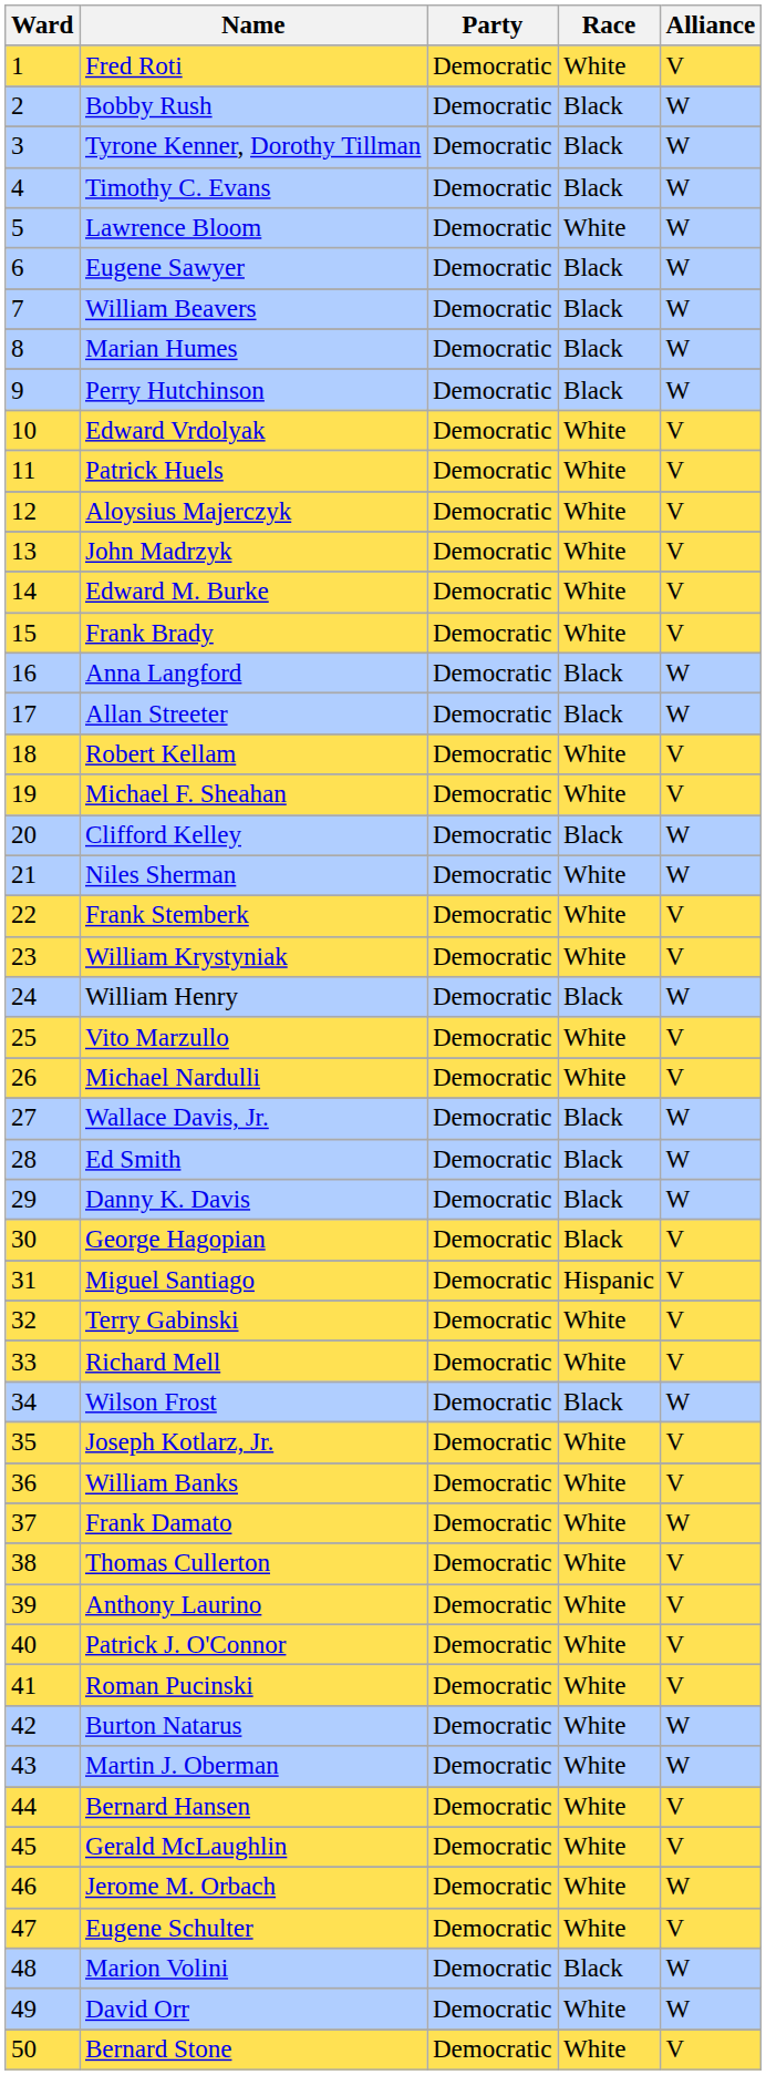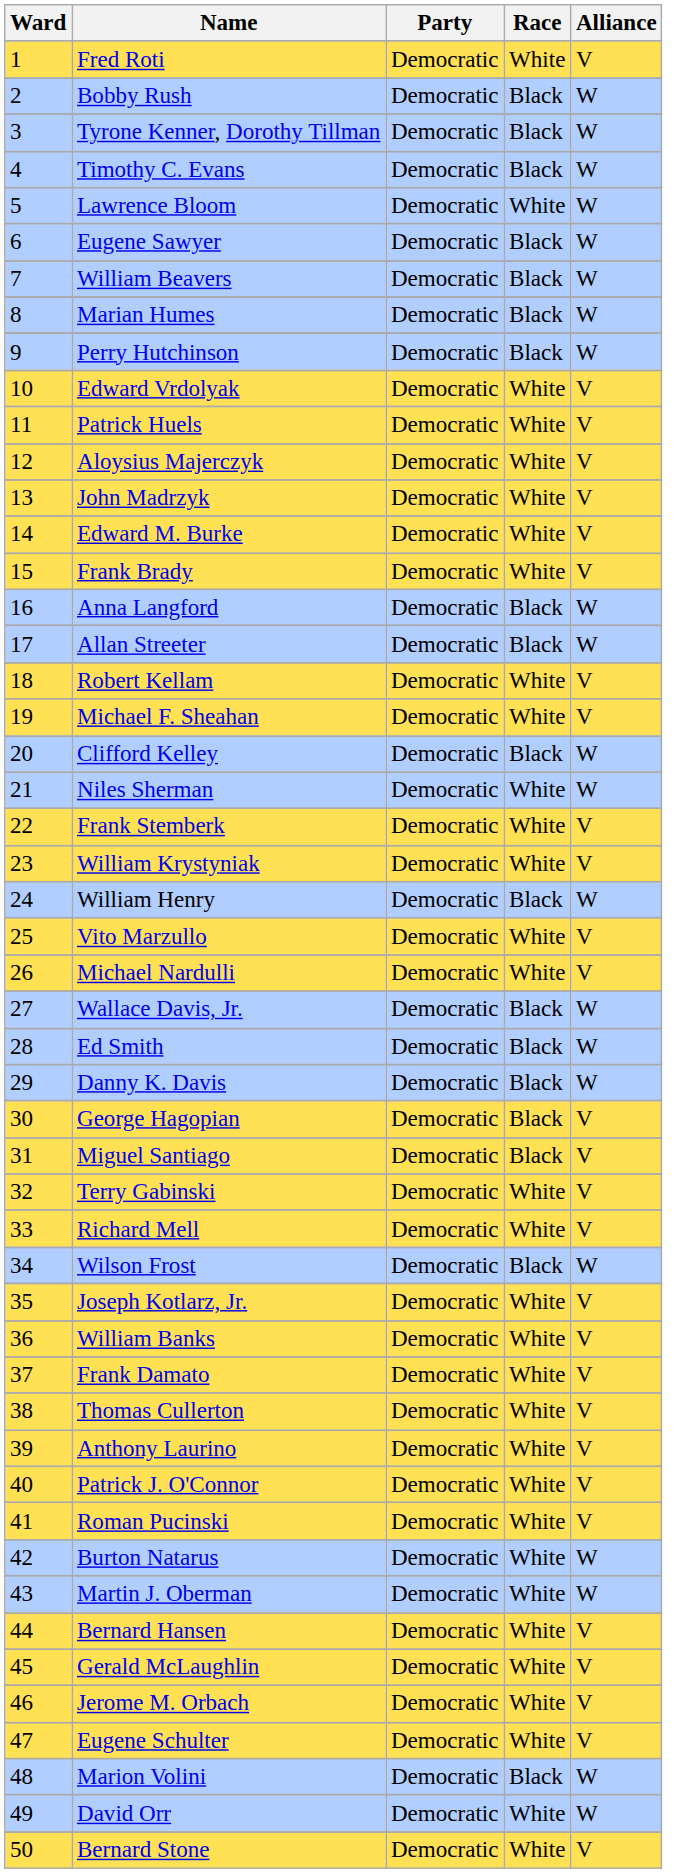 <table class="wikitable sortable">
 <tr>
 <th>Ward</th>
 <th>Name</th>
 <th>Party</th>
 <th>Race</th>
 <th>Alliance</th>
 </tr>
 <tr>
 </tr>
 <tr bgcolor=#FFE153>
 <td>1</td>
 <td><a href='#'>Fred Roti</a></td>
 <td>Democratic</td>
 <td>White</td>
 <td>V</td>
 </tr>
 <tr>
 </tr>
 <tr bgcolor=#B0CEFF>
 <td>2</td>
 <td><a href='#'>Bobby Rush</a></td>
 <td>Democratic</td>
 <td>Black</td>
 <td>W</td>
 </tr>
 <tr>
 </tr>
 <tr bgcolor= #B0CEFF>
 <td>3</td>
 <td><a href='#'>Tyrone Kenner</a>, <a href='#'>Dorothy Tillman</a></td>
 <td>Democratic</td>
 <td>Black</td>
 <td>W</td>
 </tr>
 <tr>
 </tr>
 <tr bgcolor=#B0CEFF>
 <td>4</td>
 <td><a href='#'>Timothy C. Evans</a></td>
 <td>Democratic</td>
 <td>Black</td>
 <td>W</td>
 </tr>
 <tr>
 </tr>
 <tr bgcolor=#B0CEFF>
 <td>5</td>
 <td><a href='#'>Lawrence Bloom</a></td>
 <td>Democratic</td>
 <td>White</td>
 <td>W</td>
 </tr>
 <tr>
 </tr>
 <tr bgcolor=#B0CEFF>
 <td>6</td>
 <td><a href='#'>Eugene Sawyer</a></td>
 <td>Democratic</td>
 <td>Black</td>
 <td>W</td>
 </tr>
 <tr>
 </tr>
 <tr bgcolor=#B0CEFF>
 <td>7</td>
 <td><a href='#'>William Beavers</a></td>
 <td>Democratic</td>
 <td>Black</td>
 <td>W</td>
 </tr>
 <tr>
 </tr>
 <tr bgcolor=#B0CEFF>
 <td>8</td>
 <td><a href='#'>Marian Humes</a></td>
 <td>Democratic</td>
 <td>Black</td>
 <td>W</td>
 </tr>
 <tr>
 </tr>
 <tr bgcolor=#B0CEFF>
 <td>9</td>
 <td><a href='#'>Perry Hutchinson</a></td>
 <td>Democratic</td>
 <td>Black</td>
 <td>W</td>
 </tr>
 <tr>
 </tr>
 <tr bgcolor=#FFE153>
 <td>10</td>
 <td><a href='#'>Edward Vrdolyak</a></td>
 <td>Democratic</td>
 <td>White</td>
 <td>V</td>
 </tr>
 <tr>
 </tr>
 <tr bgcolor=#FFE153>
 <td>11</td>
 <td><a href='#'>Patrick Huels</a></td>
 <td>Democratic</td>
 <td>White</td>
 <td>V</td>
 </tr>
 <tr>
 </tr>
 <tr bgcolor=#FFE153>
 <td>12</td>
 <td><a href='#'>Aloysius Majerczyk</a></td>
 <td>Democratic</td>
 <td>White</td>
 <td>V</td>
 </tr>
 <tr>
 </tr>
 <tr bgcolor=#FFE153>
 <td>13</td>
 <td><a href='#'>John Madrzyk</a></td>
 <td>Democratic</td>
 <td>White</td>
 <td>V</td>
 </tr>
 <tr>
 </tr>
 <tr bgcolor=#FFE153>
 <td>14</td>
 <td><a href='#'>Edward M. Burke</a></td>
 <td>Democratic</td>
 <td>White</td>
 <td>V</td>
 </tr>
 <tr>
 </tr>
 <tr bgcolor=#FFE153>
 <td>15</td>
 <td><a href='#'>Frank Brady</a></td>
 <td>Democratic</td>
 <td>White</td>
 <td>V</td>
 </tr>
 <tr>
 </tr>
 <tr bgcolor=#B0CEFF>
 <td>16</td>
 <td><a href='#'>Anna Langford</a></td>
 <td>Democratic</td>
 <td>Black</td>
 <td>W</td>
 </tr>
 <tr>
 </tr>
 <tr bgcolor=#B0CEFF>
 <td>17</td>
 <td><a href='#'>Allan Streeter</a></td>
 <td>Democratic</td>
 <td>Black</td>
 <td>W</td>
 </tr>
 <tr>
 </tr>
 <tr bgcolor=#FFE153>
 <td>18</td>
 <td><a href='#'>Robert Kellam</a></td>
 <td>Democratic</td>
 <td>White</td>
 <td>V</td>
 </tr>
 <tr>
 </tr>
 <tr bgcolor=#FFE153>
 <td>19</td>
 <td><a href='#'>Michael F. Sheahan</a></td>
 <td>Democratic</td>
 <td>White</td>
 <td>V</td>
 </tr>
 <tr>
 </tr>
 <tr bgcolor=#B0CEFF>
 <td>20</td>
 <td><a href='#'>Clifford Kelley</a></td>
 <td>Democratic</td>
 <td>Black</td>
 <td>W</td>
 </tr>
 <tr>
 </tr>
 <tr bgcolor=#B0CEFF>
 <td>21</td>
 <td><a href='#'>Niles Sherman</a></td>
 <td>Democratic</td>
 <td>White</td>
 <td>W</td>
 </tr>
 <tr>
 </tr>
 <tr bgcolor=#FFE153>
 <td>22</td>
 <td><a href='#'>Frank Stemberk</a></td>
 <td>Democratic</td>
 <td>White</td>
 <td>V</td>
 </tr>
 <tr>
 </tr>
 <tr bgcolor=#FFE153>
 <td>23</td>
 <td><a href='#'>William Krystyniak</a></td>
 <td>Democratic</td>
 <td>White</td>
 <td>V</td>
 </tr>
 <tr>
 </tr>
 <tr bgcolor=#B0CEFF>
 <td>24</td>
 <td>William Henry</td>
 <td>Democratic</td>
 <td>Black</td>
 <td>W</td>
 </tr>
 <tr>
 </tr>
 <tr bgcolor=#FFE153>
 <td>25</td>
 <td><a href='#'>Vito Marzullo</a></td>
 <td>Democratic</td>
 <td>White</td>
 <td>V</td>
 </tr>
 <tr>
 </tr>
 <tr bgcolor=#FFE153>
 <td>26</td>
 <td><a href='#'>Michael Nardulli</a></td>
 <td>Democratic</td>
 <td>White</td>
 <td>V</td>
 </tr>
 <tr>
 </tr>
 <tr bgcolor=#B0CEFF>
 <td>27</td>
 <td><a href='#'>Wallace Davis, Jr.</a></td>
 <td>Democratic</td>
 <td>Black</td>
 <td>W</td>
 </tr>
 <tr>
 </tr>
 <tr bgcolor=#B0CEFF>
 <td>28</td>
 <td><a href='#'>Ed Smith</a></td>
 <td>Democratic</td>
 <td>Black</td>
 <td>W</td>
 </tr>
 <tr>
 </tr>
 <tr bgcolor=#B0CEFF>
 <td>29</td>
 <td><a href='#'>Danny K. Davis</a></td>
 <td>Democratic</td>
 <td>Black</td>
 <td>W</td>
 </tr>
 <tr>
 </tr>
 <tr bgcolor=#FFE153>
 <td>30</td>
 <td><a href='#'>George Hagopian</a></td>
 <td>Democratic</td>
 <td>Black</td>
 <td>V</td>
 </tr>
 <tr>
 </tr>
 <tr bgcolor=#FFE153>
 <td>31</td>
 <td><a href='#'>Miguel Santiago</a></td>
 <td>Democratic</td>
-<td>Hispanic</td>
+<td>Black</td>
 <td>V</td>
 </tr>
 <tr>
 </tr>
 <tr bgcolor=#FFE153>
 <td>32</td>
 <td><a href='#'>Terry Gabinski</a></td>
 <td>Democratic</td>
 <td>White</td>
 <td>V</td>
 </tr>
 <tr>
 </tr>
 <tr bgcolor=#FFE153>
 <td>33</td>
 <td><a href='#'>Richard Mell</a></td>
 <td>Democratic</td>
 <td>White</td>
 <td>V</td>
 </tr>
 <tr>
 </tr>
 <tr bgcolor=#B0CEFF>
 <td>34</td>
 <td><a href='#'>Wilson Frost</a></td>
 <td>Democratic</td>
 <td>Black</td>
 <td>W</td>
 </tr>
 <tr>
 </tr>
 <tr bgcolor=#FFE153>
 <td>35</td>
 <td><a href='#'>Joseph Kotlarz, Jr.</a></td>
 <td>Democratic</td>
 <td>White</td>
 <td>V</td>
 </tr>
 <tr>
 </tr>
 <tr bgcolor=#FFE153>
 <td>36</td>
 <td><a href='#'>William Banks</a></td>
 <td>Democratic</td>
 <td>White</td>
 <td>V</td>
 </tr>
 <tr>
 </tr>
 <tr bgcolor=#FFE153>
 <td>37</td>
 <td><a href='#'>Frank Damato</a></td>
 <td>Democratic</td>
 <td>White</td>
-<td>W</td>
+<td>V</td>
 </tr>
 <tr>
 </tr>
 <tr bgcolor=#FFE153>
 <td>38</td>
 <td><a href='#'>Thomas Cullerton</a></td>
 <td>Democratic</td>
 <td>White</td>
 <td>V</td>
 </tr>
 <tr>
 </tr>
 <tr bgcolor=#FFE153>
 <td>39</td>
 <td><a href='#'>Anthony Laurino</a></td>
 <td>Democratic</td>
 <td>White</td>
 <td>V</td>
 </tr>
 <tr>
 </tr>
 <tr bgcolor=#FFE153>
 <td>40</td>
 <td><a href='#'>Patrick J. O'Connor</a></td>
 <td>Democratic</td>
 <td>White</td>
 <td>V</td>
 </tr>
 <tr>
 </tr>
 <tr bgcolor=#FFE153>
 <td>41</td>
 <td><a href='#'>Roman Pucinski</a></td>
 <td>Democratic</td>
 <td>White</td>
 <td>V</td>
 </tr>
 <tr>
 </tr>
 <tr bgcolor=#B0CEFF>
 <td>42</td>
 <td><a href='#'>Burton Natarus</a></td>
 <td>Democratic</td>
 <td>White</td>
 <td>W</td>
 </tr>
 <tr>
 </tr>
 <tr bgcolor=#B0CEFF>
 <td>43</td>
 <td><a href='#'>Martin J. Oberman</a></td>
 <td>Democratic</td>
 <td>White</td>
 <td>W</td>
 </tr>
 <tr>
 </tr>
 <tr bgcolor=#FFE153>
 <td>44</td>
 <td><a href='#'>Bernard Hansen</a></td>
 <td>Democratic</td>
 <td>White</td>
 <td>V</td>
 </tr>
 <tr>
 </tr>
 <tr bgcolor=#FFE153>
 <td>45</td>
 <td><a href='#'>Gerald McLaughlin</a></td>
 <td>Democratic</td>
 <td>White</td>
 <td>V</td>
 </tr>
 <tr>
 </tr>
 <tr bgcolor=#FFE153>
 <td>46</td>
 <td><a href='#'>Jerome M. Orbach</a></td>
 <td>Democratic</td>
 <td>White</td>
-<td>W</td>
+<td>V</td>
 </tr>
 <tr>
 </tr>
 <tr bgcolor=#FFE153>
 <td>47</td>
 <td><a href='#'>Eugene Schulter</a></td>
 <td>Democratic</td>
 <td>White</td>
 <td>V</td>
 </tr>
 <tr>
 </tr>
 <tr bgcolor=#B0CEFF>
 <td>48</td>
 <td><a href='#'>Marion Volini</a></td>
 <td>Democratic</td>
 <td>Black</td>
 <td>W</td>
 </tr>
 <tr>
 </tr>
 <tr bgcolor=#B0CEFF>
 <td>49</td>
 <td><a href='#'>David Orr</a></td>
 <td>Democratic</td>
 <td>White</td>
 <td>W</td>
 </tr>
 <tr>
 </tr>
 <tr bgcolor=#FFE153>
 <td>50</td>
 <td><a href='#'>Bernard Stone</a></td>
 <td>Democratic</td>
 <td>White</td>
 <td>V</td>
 </tr>
 </table>
